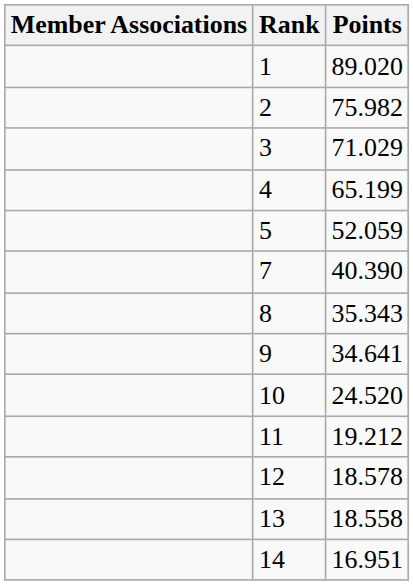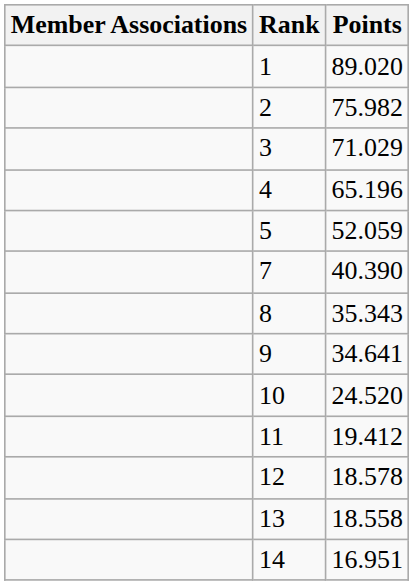 <table class="wikitable">
 <tr>
 <th min-width=265>Member Associations</th>
 <th width=15>Rank</th>
 <th width=15>Points</th>
 </tr>
 <tr>
 <td></td>
 <td>1</td>
 <td>89.020</td>
 </tr>
 <tr>
 <td></td>
 <td>2</td>
 <td>75.982</td>
 </tr>
 <tr>
 <td></td>
 <td>3</td>
 <td>71.029</td>
 </tr>
 <tr>
 <td></td>
 <td>4</td>
-<td>65.199</td>
+<td>65.196</td>
 </tr>
 <tr>
 <td></td>
 <td>5</td>
 <td>52.059</td>
 </tr>
 <tr>
 <td></td>
 <td>7</td>
 <td>40.390</td>
 </tr>
 <tr>
 <td></td>
 <td>8</td>
 <td>35.343</td>
 </tr>
 <tr>
 <td></td>
 <td>9</td>
 <td>34.641</td>
 </tr>
 <tr>
 <td></td>
 <td>10</td>
 <td>24.520</td>
 </tr>
 <tr>
 <td></td>
 <td>11</td>
-<td>19.212</td>
+<td>19.412</td>
 </tr>
 <tr>
 <td></td>
 <td>12</td>
 <td>18.578</td>
 </tr>
 <tr>
 <td></td>
 <td>13</td>
 <td>18.558</td>
 </tr>
 <tr>
 <td></td>
 <td>14</td>
 <td>16.951</td>
 </tr>
 </table>
